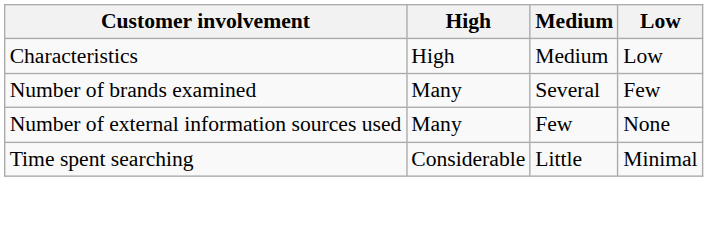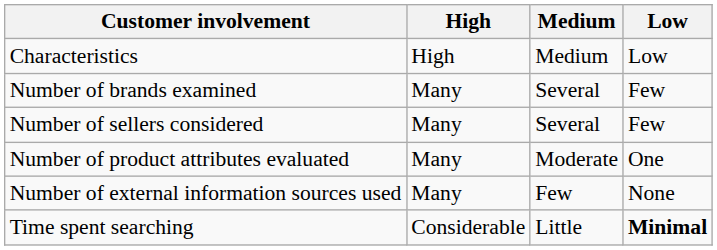 <table class="wikitable">
 <tr>
 <th>Customer involvement</th>
 <th>High</th>
 <th>Medium</th>
 <th>Low</th>
 </tr>
 <tr>
 <td>Characteristics</td>
 <td>High</td>
 <td>Medium</td>
 <td>Low</td>
 </tr>
 <tr>
 <td>Number of brands examined</td>
 <td>Many</td>
 <td>Several</td>
 <td>Few</td>
 </tr>
 <tr>
+<td>Number of sellers considered</td>
+<td>Many</td>
+<td>Several</td>
+<td>Few</td>
+</tr>
+<tr>
+<td>Number of product attributes evaluated</td>
+<td>Many</td>
+<td>Moderate</td>
+<td>One</td>
+</tr>
+<tr>
 <td>Number of external information sources used</td>
 <td>Many</td>
 <td>Few</td>
 <td>None</td>
 </tr>
 <tr>
 <td>Time spent searching</td>
 <td>Considerable</td>
 <td>Little</td>
-<td>Minimal</td>
+<td><strong>Minimal</strong></td>
 </tr>
 </table>
